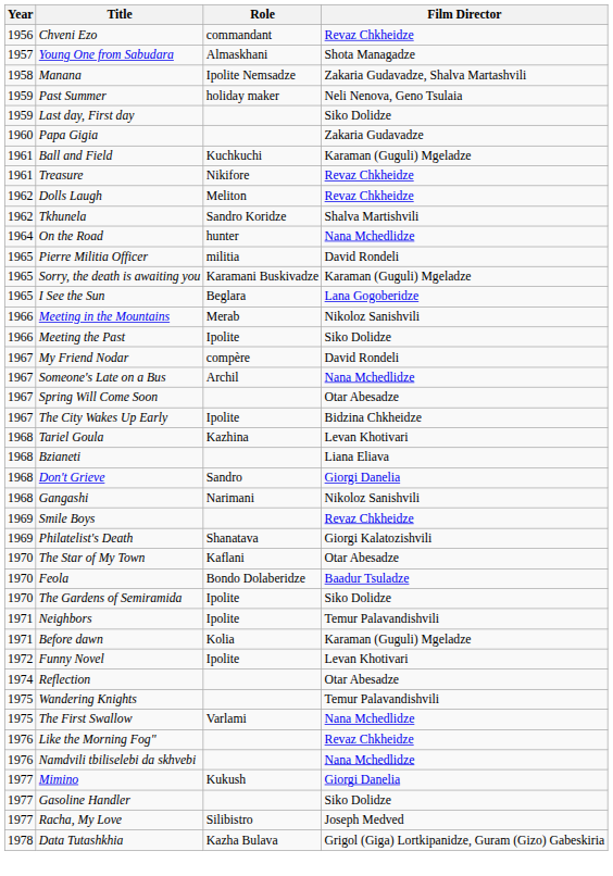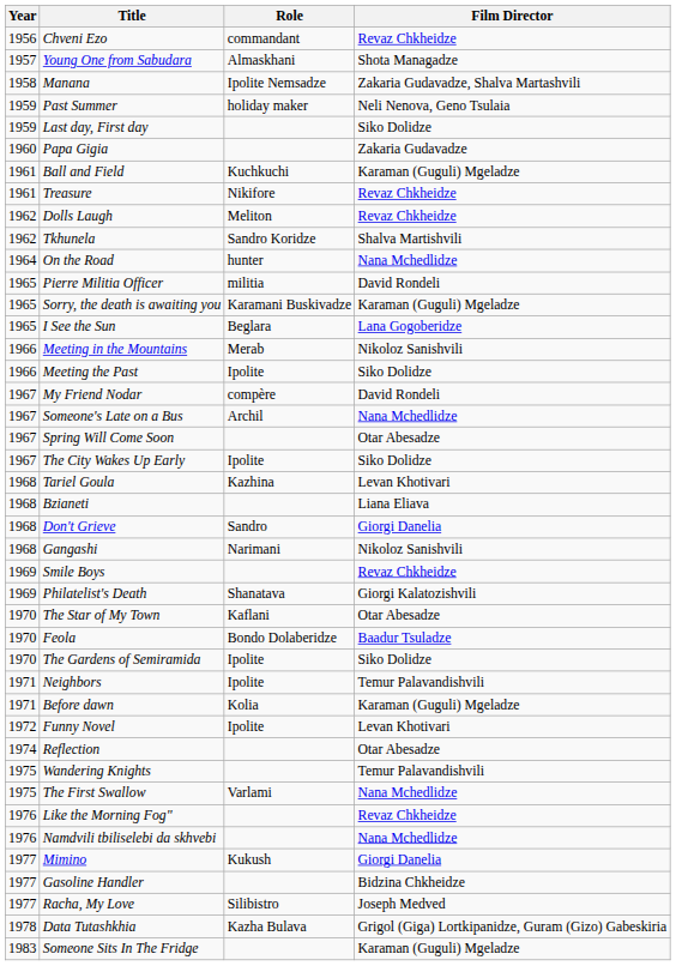 <table class="wikitable">
 <tr>
 <th>Year</th>
 <th>Title</th>
 <th>Role</th>
 <th>Film Director</th>
 </tr>
 <tr>
 <td>1956</td>
 <td><em>Chveni Ezo</em></td>
 <td>commandant</td>
 <td><a href='#'>Revaz Chkheidze</a></td>
 </tr>
 <tr>
 <td>1957</td>
 <td><em><a href='#'>Young One from Sabudara</a></em></td>
 <td>Almaskhani</td>
 <td>Shota Managadze</td>
 </tr>
 <tr>
 <td>1958</td>
 <td><em>Manana</em></td>
 <td>Ipolite Nemsadze</td>
 <td>Zakaria Gudavadze, Shalva Martashvili</td>
 </tr>
 <tr>
 <td>1959</td>
 <td><em>Past Summer</em></td>
 <td>holiday maker</td>
 <td>Neli Nenova, Geno Tsulaia</td>
 </tr>
 <tr>
 <td>1959</td>
 <td><em>Last day, First day</em></td>
 <td></td>
 <td>Siko Dolidze</td>
 </tr>
 <tr>
 <td>1960</td>
 <td><em>Papa Gigia</em></td>
 <td></td>
 <td>Zakaria Gudavadze</td>
 </tr>
 <tr>
 <td>1961</td>
 <td><em>Ball and Field</em></td>
 <td>Kuchkuchi</td>
 <td>Karaman (Guguli) Mgeladze</td>
 </tr>
 <tr>
 <td>1961</td>
 <td><em>Treasure</em></td>
 <td>Nikifore</td>
 <td><a href='#'>Revaz Chkheidze</a></td>
 </tr>
 <tr>
 <td>1962</td>
 <td><em>Dolls Laugh</em></td>
 <td>Meliton</td>
 <td><a href='#'>Revaz Chkheidze</a></td>
 </tr>
 <tr>
 <td>1962</td>
 <td><em>Tkhunela</em></td>
 <td>Sandro Koridze</td>
 <td>Shalva Martishvili</td>
 </tr>
 <tr>
 <td>1964</td>
 <td><em>On the Road</em></td>
 <td>hunter</td>
 <td><a href='#'>Nana Mchedlidze</a></td>
 </tr>
 <tr>
 <td>1965</td>
 <td><em>Pierre Militia Officer</em></td>
 <td>militia</td>
 <td>David Rondeli</td>
 </tr>
 <tr>
 <td>1965</td>
 <td><em>Sorry, the death is awaiting you</em></td>
 <td>Karamani Buskivadze</td>
 <td>Karaman (Guguli) Mgeladze</td>
 </tr>
 <tr>
 <td>1965</td>
 <td><em>I See the Sun</em></td>
 <td>Beglara</td>
 <td><a href='#'>Lana Gogoberidze</a></td>
 </tr>
 <tr>
 <td>1966</td>
 <td><em><a href='#'>Meeting in the Mountains</a></em></td>
 <td>Merab</td>
 <td>Nikoloz Sanishvili</td>
 </tr>
 <tr>
 <td>1966</td>
 <td><em>Meeting the Past</em></td>
 <td>Ipolite</td>
 <td>Siko Dolidze</td>
 </tr>
 <tr>
 <td>1967</td>
 <td><em>My Friend Nodar</em></td>
 <td>compère</td>
 <td>David Rondeli</td>
 </tr>
 <tr>
 <td>1967</td>
 <td><em>Someone's Late on a Bus</em></td>
 <td>Archil</td>
 <td><a href='#'>Nana Mchedlidze</a></td>
 </tr>
 <tr>
 <td>1967</td>
 <td><em>Spring Will Come Soon</em></td>
 <td></td>
 <td>Otar Abesadze</td>
 </tr>
 <tr>
 <td>1967</td>
 <td><em>The City Wakes Up Early</em></td>
 <td>Ipolite</td>
-<td>Bidzina Chkheidze</td>
+<td>Siko Dolidze</td>
 </tr>
 <tr>
 <td>1968</td>
 <td><em>Tariel Goula</em></td>
 <td>Kazhina</td>
 <td>Levan Khotivari</td>
 </tr>
 <tr>
 <td>1968</td>
 <td><em>Bzianeti</em></td>
 <td></td>
 <td>Liana Eliava</td>
 </tr>
 <tr>
 <td>1968</td>
 <td><em><a href='#'>Don't Grieve</a></em></td>
 <td>Sandro</td>
 <td><a href='#'>Giorgi Danelia</a></td>
 </tr>
 <tr>
 <td>1968</td>
 <td><em>Gangashi</em></td>
 <td>Narimani</td>
 <td>Nikoloz Sanishvili</td>
 </tr>
 <tr>
 <td>1969</td>
 <td><em>Smile Boys</em></td>
 <td></td>
 <td><a href='#'>Revaz Chkheidze</a></td>
 </tr>
 <tr>
 <td>1969</td>
 <td><em>Philatelist's Death</em></td>
 <td>Shanatava</td>
 <td>Giorgi Kalatozishvili</td>
 </tr>
 <tr>
 <td>1970</td>
 <td><em>The Star of My Town</em></td>
 <td>Kaflani</td>
 <td>Otar Abesadze</td>
 </tr>
 <tr>
 <td>1970</td>
 <td><em>Feola</em></td>
 <td>Bondo Dolaberidze</td>
 <td><a href='#'>Baadur Tsuladze</a></td>
 </tr>
 <tr>
 <td>1970</td>
 <td><em>The Gardens of Semiramida</em></td>
 <td>Ipolite</td>
 <td>Siko Dolidze</td>
 </tr>
 <tr>
 <td>1971</td>
 <td><em>Neighbors</em></td>
 <td>Ipolite</td>
 <td>Temur Palavandishvili</td>
 </tr>
 <tr>
 <td>1971</td>
 <td><em>Before dawn</em></td>
 <td>Kolia</td>
 <td>Karaman (Guguli) Mgeladze</td>
 </tr>
 <tr>
 <td>1972</td>
 <td><em>Funny Novel</em></td>
 <td>Ipolite</td>
 <td>Levan Khotivari</td>
 </tr>
 <tr>
 <td>1974</td>
 <td><em>Reflection</em></td>
 <td></td>
 <td>Otar Abesadze</td>
 </tr>
 <tr>
 <td>1975</td>
 <td><em>Wandering Knights</em></td>
 <td></td>
 <td>Temur Palavandishvili</td>
 </tr>
 <tr>
 <td>1975</td>
 <td><em>The First Swallow</em></td>
 <td>Varlami</td>
 <td><a href='#'>Nana Mchedlidze</a></td>
 </tr>
 <tr>
 <td>1976</td>
 <td><em>Like the Morning Fog"</em></td>
 <td></td>
 <td><a href='#'>Revaz Chkheidze</a></td>
 </tr>
 <tr>
 <td>1976</td>
 <td><em>Namdvili tbiliselebi da skhvebi</em></td>
 <td></td>
 <td><a href='#'>Nana Mchedlidze</a></td>
 </tr>
 <tr>
 <td>1977</td>
 <td><em><a href='#'>Mimino</a></em></td>
 <td>Kukush</td>
 <td><a href='#'>Giorgi Danelia</a></td>
 </tr>
 <tr>
 <td>1977</td>
 <td><em>Gasoline Handler</em></td>
 <td></td>
-<td>Siko Dolidze</td>
+<td>Bidzina Chkheidze</td>
 </tr>
 <tr>
 <td>1977</td>
 <td><em>Racha, My Love</em></td>
 <td>Silibistro</td>
 <td>Joseph Medved</td>
 </tr>
 <tr>
 <td>1978</td>
 <td><em>Data Tutashkhia</em></td>
 <td>Kazha Bulava</td>
 <td>Grigol (Giga) Lortkipanidze, Guram (Gizo) Gabeskiria</td>
 </tr>
+<tr>
+<td>1983</td>
+<td><em>Someone Sits In The Fridge</em></td>
+<td></td>
+<td>Karaman (Guguli) Mgeladze</td>
+</tr>
 </table>
